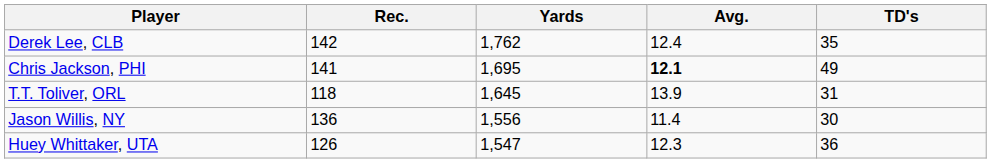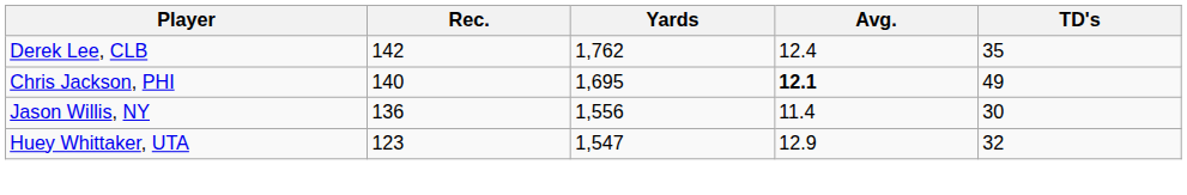 <table class="wikitable sortable">
 <tr>
 <th bgcolor="#DDDDFF" width="16%">Player</th>
 <th bgcolor="#DDDDFF" width="9%">Rec.</th>
 <th bgcolor="#DDDDFF" width="9%">Yards</th>
 <th bgcolor="#DDDDFF" width="9%">Avg.</th>
 <th bgcolor="#DDDDFF" width="9%">TD's</th>
 </tr>
 <tr>
 <td><a href='#'>Derek Lee</a>, <a href='#'>CLB</a></td>
 <td>142</td>
 <td>1,762</td>
 <td>12.4</td>
 <td>35</td>
 </tr>
 <tr>
 <td><a href='#'>Chris Jackson</a>, <a href='#'>PHI</a></td>
-<td>141</td>
+<td>140</td>
 <td>1,695</td>
 <td><strong>12.1</strong></td>
 <td>49</td>
-</tr>
-<tr>
-<td><a href='#'>T.T. Toliver</a>, <a href='#'>ORL</a></td>
-<td>118</td>
-<td>1,645</td>
-<td>13.9</td>
-<td>31</td>
 </tr>
 <tr>
 <td><a href='#'>Jason Willis</a>, <a href='#'>NY</a></td>
 <td>136</td>
 <td>1,556</td>
 <td>11.4</td>
 <td>30</td>
 </tr>
 <tr>
 <td><a href='#'>Huey Whittaker</a>, <a href='#'>UTA</a></td>
-<td>126</td>
+<td>123</td>
 <td>1,547</td>
-<td>12.3</td>
-<td>36</td>
+<td>12.9</td>
+<td>32</td>
 </tr>
 </table>
